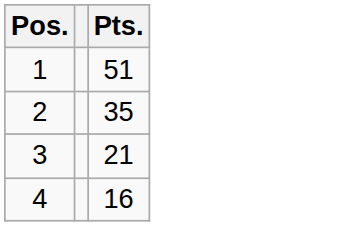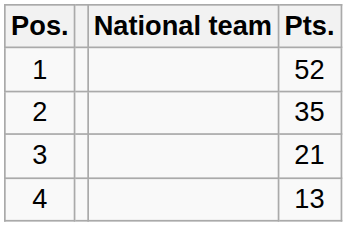 <table class=wikitable>
 <tr>
 <th>Pos.</th>
 <th></th>
+<th>National team</th>
 <th>Pts.</th>
 </tr>
 <tr align=center>
 <td>1</td>
 <td></td>
-<td>51</td>
+<td align=left></td>
+<td>52</td>
 </tr>
 <tr align=center>
 <td>2</td>
 <td></td>
+<td align=left></td>
 <td>35</td>
 </tr>
 <tr align=center>
 <td>3</td>
 <td></td>
+<td align=left></td>
 <td>21</td>
 </tr>
 <tr align=center>
 <td>4</td>
 <td></td>
-<td>16</td>
+<td align=left></td>
+<td>13</td>
 </tr>
 </table>
